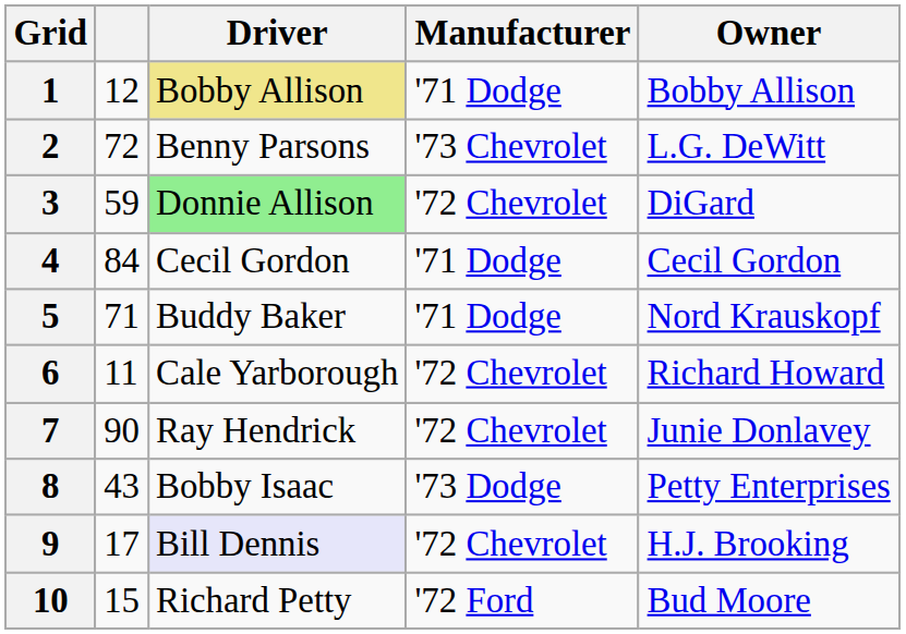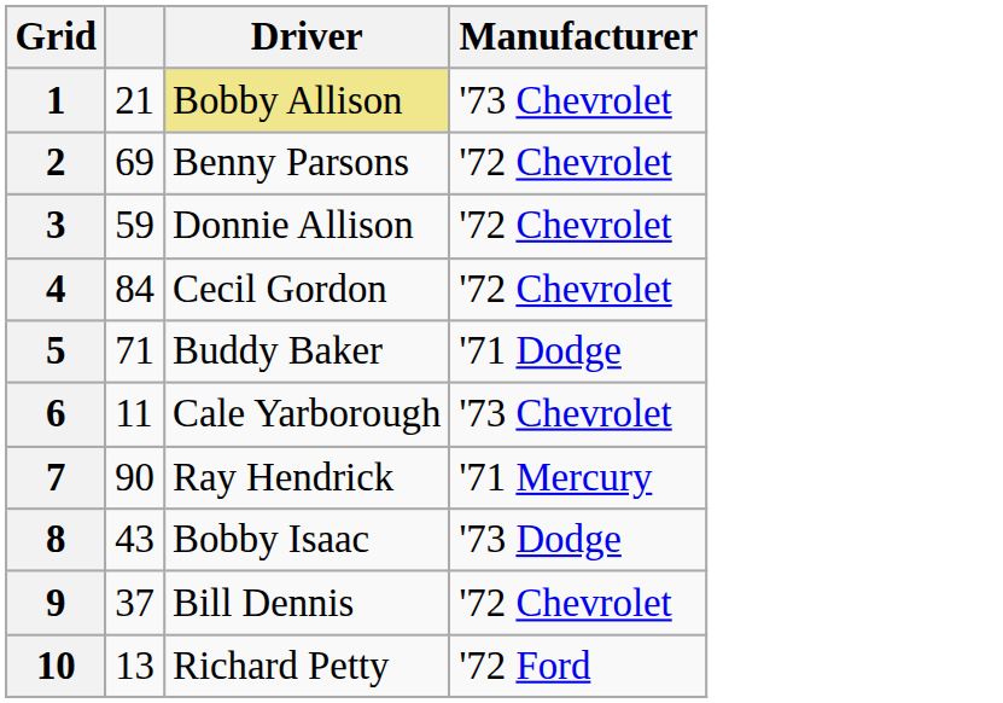 <table class="wikitable">
 <tr>
 <th>Grid</th>
 <th></th>
 <th>Driver</th>
 <th>Manufacturer</th>
-<th>Owner</th>
 </tr>
 <tr>
 <th>1</th>
-<td>12</td>
+<td>21</td>
 <td style="background: khaki;">Bobby Allison</td>
-<td>'71 <a href='#'>Dodge</a></td>
-<td><a href='#'>Bobby Allison</a></td>
+<td>'73 <a href='#'>Chevrolet</a></td>
 </tr>
 <tr>
 <th>2</th>
-<td>72</td>
+<td>69</td>
 <td>Benny Parsons</td>
-<td>'73 <a href='#'>Chevrolet</a></td>
-<td><a href='#'>L.G. DeWitt</a></td>
+<td>'72 <a href='#'>Chevrolet</a></td>
 </tr>
 <tr>
 <th>3</th>
 <td>59</td>
-<td style="background: lightgreen;">Donnie Allison</td>
+<td>Donnie Allison</td>
 <td>'72 <a href='#'>Chevrolet</a></td>
-<td><a href='#'>DiGard</a></td>
 </tr>
 <tr>
 <th>4</th>
 <td>84</td>
 <td>Cecil Gordon</td>
-<td>'71 <a href='#'>Dodge</a></td>
-<td><a href='#'>Cecil Gordon</a></td>
+<td>'72 <a href='#'>Chevrolet</a></td>
 </tr>
 <tr>
 <th>5</th>
 <td>71</td>
 <td>Buddy Baker</td>
 <td>'71 <a href='#'>Dodge</a></td>
-<td><a href='#'>Nord Krauskopf</a></td>
 </tr>
 <tr>
 <th>6</th>
 <td>11</td>
 <td>Cale Yarborough</td>
-<td>'72 <a href='#'>Chevrolet</a></td>
-<td><a href='#'>Richard Howard</a></td>
+<td>'73 <a href='#'>Chevrolet</a></td>
 </tr>
 <tr>
 <th>7</th>
 <td>90</td>
 <td>Ray Hendrick</td>
-<td>'72 <a href='#'>Chevrolet</a></td>
-<td><a href='#'>Junie Donlavey</a></td>
+<td>'71 <a href='#'>Mercury</a></td>
 </tr>
 <tr>
 <th>8</th>
 <td>43</td>
 <td>Bobby Isaac</td>
 <td>'73 <a href='#'>Dodge</a></td>
-<td><a href='#'>Petty Enterprises</a></td>
 </tr>
 <tr>
 <th>9</th>
-<td>17</td>
-<td style="background: lavender;">Bill Dennis</td>
+<td>37</td>
+<td>Bill Dennis</td>
 <td>'72 <a href='#'>Chevrolet</a></td>
-<td><a href='#'>H.J. Brooking</a></td>
 </tr>
 <tr>
 <th>10</th>
-<td>15</td>
+<td>13</td>
 <td>Richard Petty</td>
 <td>'72 <a href='#'>Ford</a></td>
-<td><a href='#'>Bud Moore</a></td>
 </tr>
 </table>
